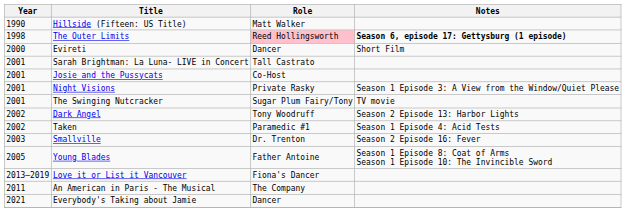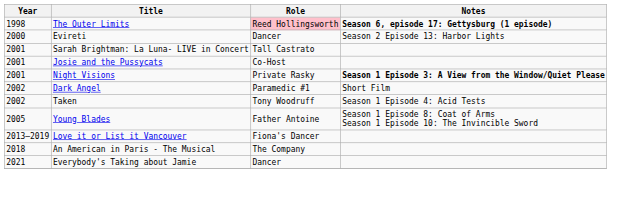 <table class="wikitable sortable">
 <tr>
 <th>Year</th>
 <th>Title</th>
 <th>Role</th>
 <th class="unsortable">Notes</th>
-</tr>
-<tr>
-<td>1990</td>
-<td><a href='#'>Hillside</a> (Fifteen: US Title)</td>
-<td>Matt Walker</td>
-<td></td>
 </tr>
 <tr>
 <td>1998</td>
 <td><a href='#'>The Outer Limits</a></td>
 <td style="background: pink;">Reed Hollingsworth</td>
 <td><strong>Season 6, episode 17: Gettysburg (1 episode)</strong></td>
 </tr>
 <tr>
 <td>2000</td>
 <td>Evireti</td>
 <td>Dancer</td>
-<td>Short Film</td>
+<td>Season 2 Episode 13: Harbor Lights</td>
 </tr>
 <tr>
 <td>2001</td>
 <td>Sarah Brightman: La Luna- LIVE in Concert</td>
 <td>Tall Castrato</td>
 <td></td>
 </tr>
 <tr>
 <td>2001</td>
 <td><a href='#'>Josie and the Pussycats</a></td>
 <td>Co-Host</td>
 <td></td>
 </tr>
 <tr>
 <td>2001</td>
 <td><a href='#'>Night Visions</a></td>
 <td>Private Rasky</td>
-<td>Season 1 Episode 3: A View from the Window/Quiet Please</td>
-</tr>
-<tr>
-<td>2001</td>
-<td>The Swinging Nutcracker</td>
-<td>Sugar Plum Fairy/Tony</td>
-<td>TV movie</td>
+<td><strong>Season 1 Episode 3: A View from the Window/Quiet Please</strong></td>
 </tr>
 <tr>
 <td>2002</td>
 <td><a href='#'>Dark Angel</a></td>
-<td>Tony Woodruff</td>
-<td>Season 2 Episode 13: Harbor Lights</td>
+<td>Paramedic #1</td>
+<td>Short Film</td>
 </tr>
 <tr>
 <td>2002</td>
 <td>Taken</td>
-<td>Paramedic #1</td>
+<td>Tony Woodruff</td>
 <td>Season 1 Episode 4: Acid Tests</td>
-</tr>
-<tr>
-<td>2003</td>
-<td><a href='#'>Smallville</a></td>
-<td>Dr. Trenton</td>
-<td>Season 2 Episode 16: Fever</td>
 </tr>
 <tr>
 <td>2005</td>
 <td><a href='#'>Young Blades</a></td>
 <td>Father Antoine</td>
 <td>Season 1 Episode 8: Coat of Arms<br>Season 1 Episode 10: The Invincible Sword</td>
 </tr>
 <tr>
 <td>2013–2019</td>
 <td><a href='#'>Love it or List it Vancouver</a></td>
 <td>Fiona's Dancer</td>
 <td></td>
 </tr>
 <tr>
-<td>2011</td>
+<td>2018</td>
 <td>An American in Paris - The Musical</td>
 <td>The Company</td>
 <td></td>
 </tr>
 <tr>
 <td>2021</td>
 <td>Everybody's Taking about Jamie</td>
 <td>Dancer</td>
 <td></td>
 </tr>
 <tr>
 </tr>
 </table>
